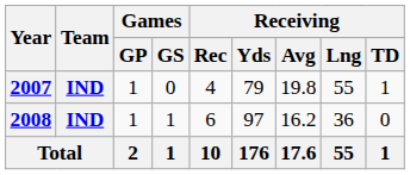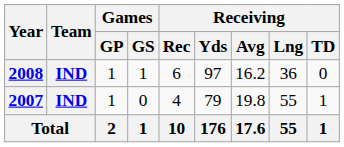 <table class=wikitable style="text-align:center;">
 <tr>
 <th rowspan="2">Year</th>
 <th rowspan="2">Team</th>
 <th colspan="2">Games</th>
 <th colspan="5">Receiving</th>
 </tr>
 <tr>
 <th>GP</th>
 <th>GS</th>
 <th>Rec</th>
 <th>Yds</th>
 <th>Avg</th>
 <th>Lng</th>
 <th>TD</th>
 </tr>
 <tr>
+<th><a href='#'>2008</a></th>
+<th><a href='#'>IND</a></th>
+<td>1</td>
+<td>1</td>
+<td>6</td>
+<td>97</td>
+<td>16.2</td>
+<td>36</td>
+<td>0</td>
+</tr>
+<tr>
 <th><a href='#'>2007</a></th>
 <th><a href='#'>IND</a></th>
 <td>1</td>
 <td>0</td>
 <td>4</td>
 <td>79</td>
 <td>19.8</td>
 <td>55</td>
 <td>1</td>
-</tr>
-<tr>
-<th><a href='#'>2008</a></th>
-<th><a href='#'>IND</a></th>
-<td>1</td>
-<td>1</td>
-<td>6</td>
-<td>97</td>
-<td>16.2</td>
-<td>36</td>
-<td>0</td>
 </tr>
 <tr>
 <th colspan="2">Total</th>
 <th>2</th>
 <th>1</th>
 <th>10</th>
 <th>176</th>
 <th>17.6</th>
 <th>55</th>
 <th>1</th>
 </tr>
 </table>
